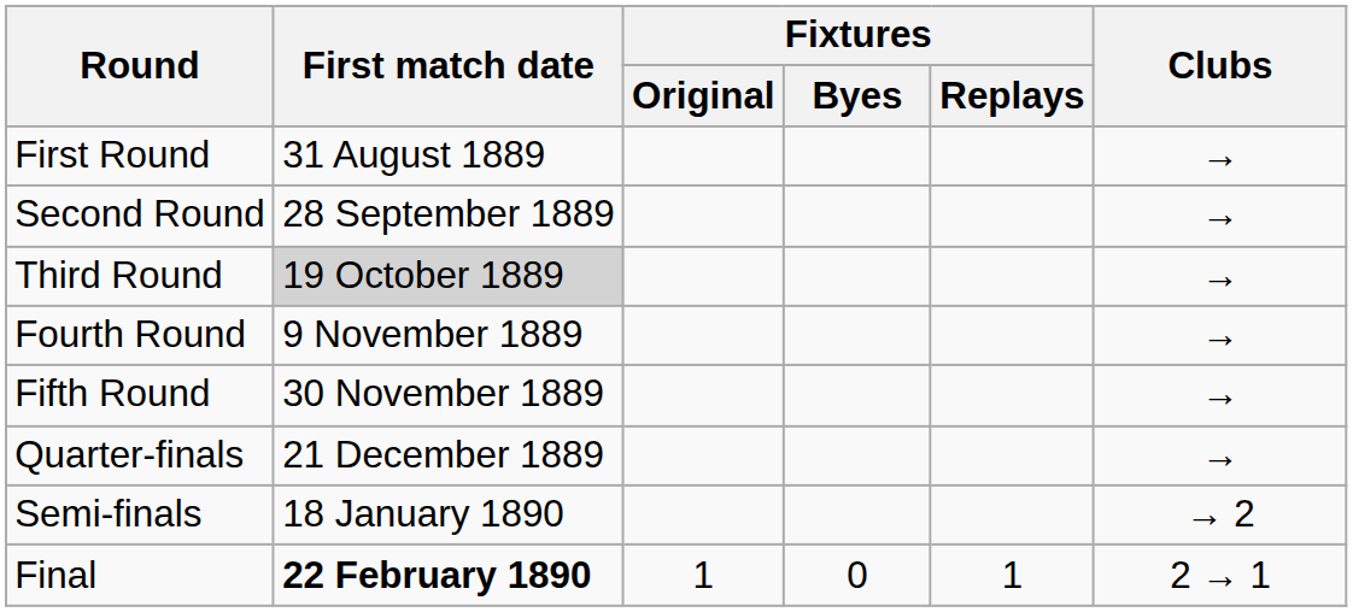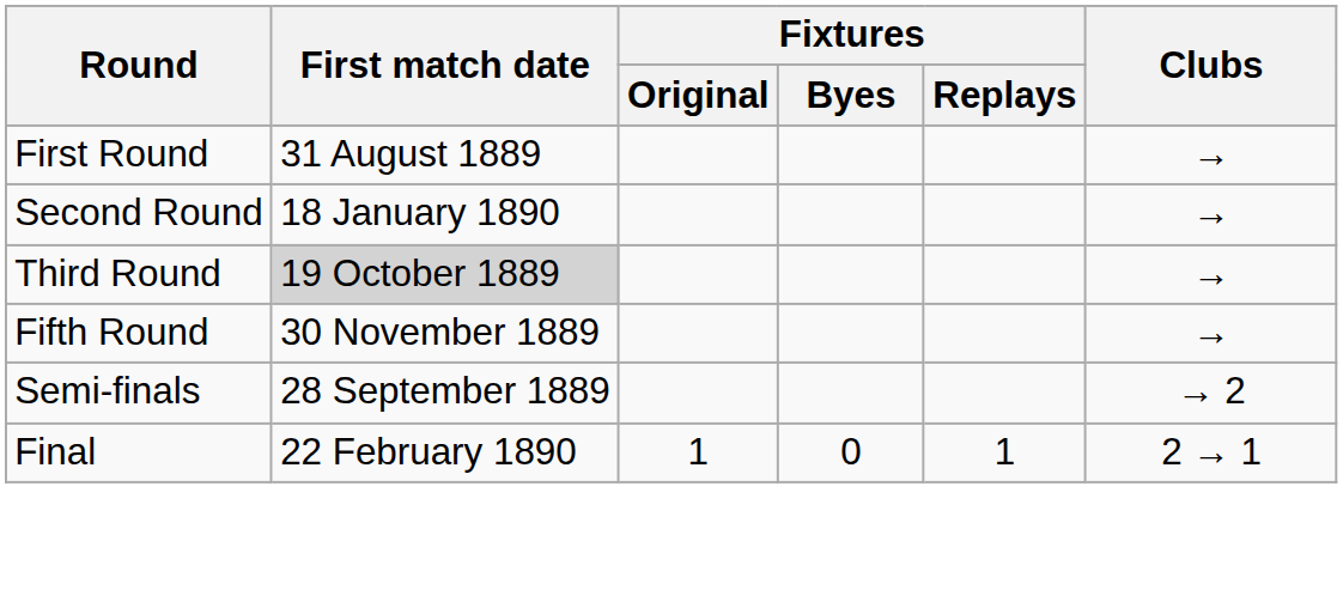 <table class="wikitable" style="text-align: center">
 <tr>
 <th rowspan=2>Round</th>
 <th rowspan=2>First match date</th>
 <th colspan=3>Fixtures</th>
 <th rowspan=2 width=100>Clubs</th>
 </tr>
 <tr>
 <th width=55>Original</th>
 <th width=55>Byes</th>
 <th width=55>Replays</th>
 </tr>
 <tr>
 <td align=left>First Round</td>
 <td align=left>31 August 1889</td>
 <td></td>
 <td></td>
 <td></td>
 <td>→</td>
 </tr>
 <tr>
 <td align=left>Second Round</td>
-<td align=left>28 September 1889</td>
+<td align=left>18 January 1890</td>
 <td></td>
 <td></td>
 <td></td>
 <td>→</td>
 </tr>
 <tr>
 <td align=left>Third Round</td>
 <td align=left style="background: lightgrey;">19 October 1889</td>
 <td></td>
 <td></td>
 <td></td>
 <td>→</td>
 </tr>
 <tr>
-<td align=left>Fourth Round</td>
-<td align=left>9 November 1889</td>
-<td></td>
-<td></td>
-<td></td>
-<td>→</td>
-</tr>
-<tr>
 <td align=left>Fifth Round</td>
 <td align=left>30 November 1889</td>
 <td></td>
 <td></td>
 <td></td>
 <td>→</td>
 </tr>
 <tr>
-<td align=left>Quarter-finals</td>
-<td align=left>21 December 1889</td>
-<td></td>
-<td></td>
-<td></td>
-<td>→</td>
-</tr>
-<tr>
 <td align=left>Semi-finals</td>
-<td align=left>18 January 1890</td>
+<td align=left>28 September 1889</td>
 <td></td>
 <td></td>
 <td></td>
 <td>→ 2</td>
 </tr>
 <tr>
 <td align=left>Final</td>
-<td align=left><strong>22 February 1890</strong></td>
+<td align=left>22 February 1890</td>
 <td>1</td>
 <td>0</td>
 <td>1</td>
 <td>2 → 1</td>
 </tr>
 </table>
